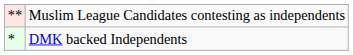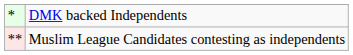 <table class="wikitable">
 <tr>
+</tr>
+<tr>
+<td style="background-color:#E6FFE6">*</td>
+<td><a href='#'>DMK</a> backed Independents</td>
 </tr>
 <tr>
 <td style="background-color:#FFE6E6">**</td>
 <td>Muslim League Candidates contesting as independents</td>
 </tr>
-<tr>
-<td style="background-color:#E6FFE6">*</td>
-<td><a href='#'>DMK</a> backed Independents</td>
-</tr>
 </table>
